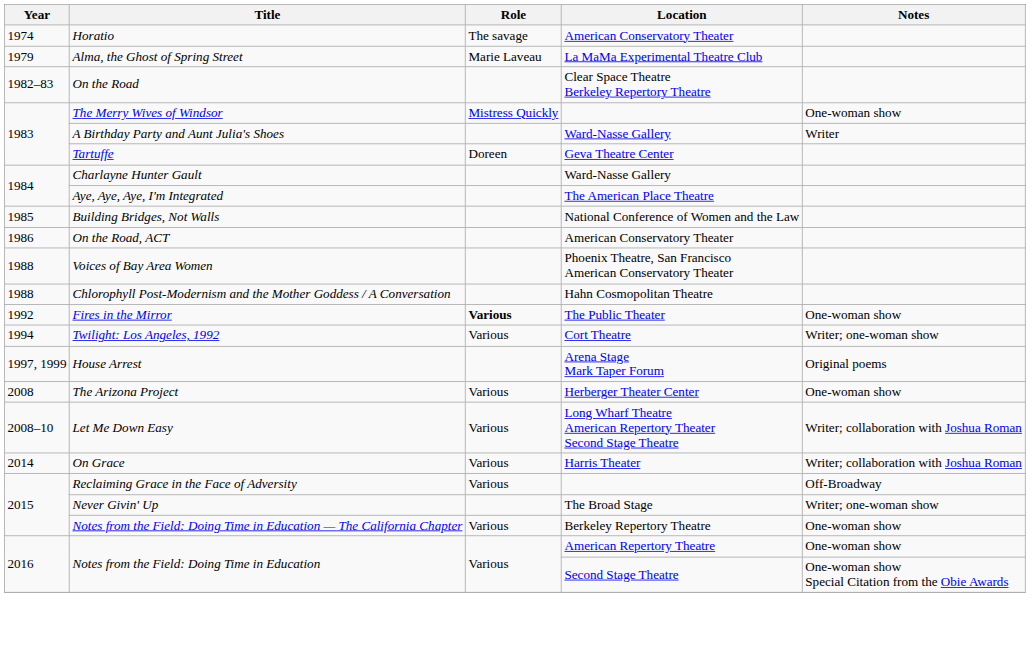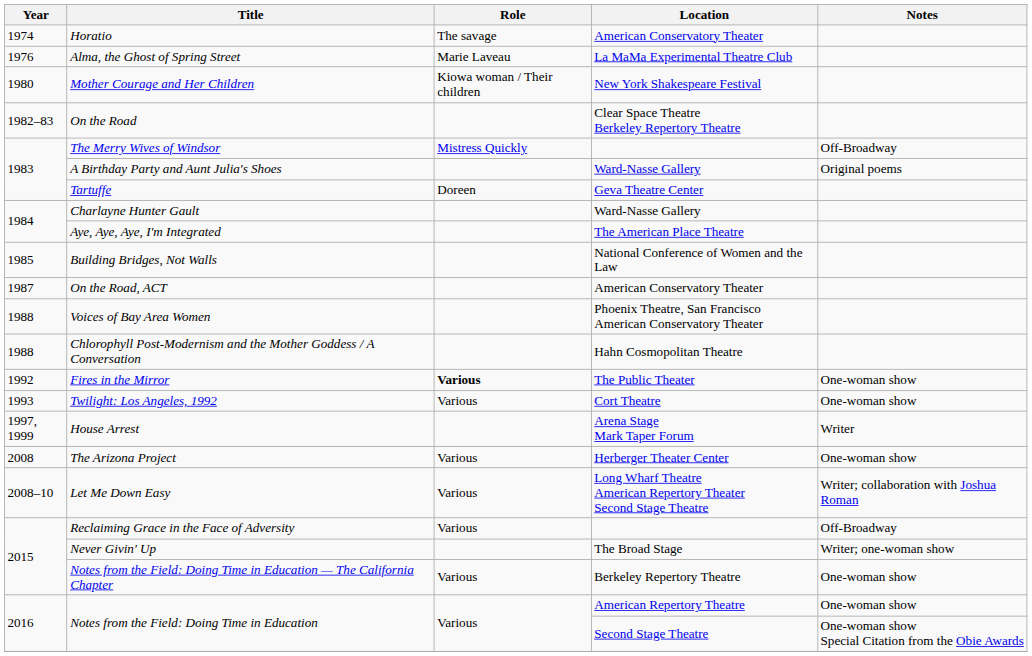 <table class="wikitable sortable">
 <tr>
 <th>Year</th>
 <th>Title</th>
 <th>Role</th>
 <th>Location</th>
 <th class="unsortable">Notes</th>
 </tr>
 <tr>
 <td>1974</td>
 <td><em>Horatio</em></td>
 <td>The savage</td>
 <td><a href='#'>American Conservatory Theater</a></td>
 <td></td>
 </tr>
 <tr>
-<td>1979</td>
+<td>1976</td>
 <td><em>Alma, the Ghost of Spring Street</em></td>
 <td>Marie Laveau</td>
 <td><a href='#'>La MaMa Experimental Theatre Club</a></td>
+<td></td>
+</tr>
+<tr>
+<td>1980</td>
+<td><em><a href='#'>Mother Courage and Her Children</a></em></td>
+<td>Kiowa woman / Their children</td>
+<td><a href='#'>New York Shakespeare Festival</a></td>
 <td></td>
 </tr>
 <tr>
 <td>1982–83</td>
 <td><em>On the Road</em></td>
 <td></td>
 <td>Clear Space Theatre<br><a href='#'>Berkeley Repertory Theatre</a></td>
 <td></td>
 </tr>
 <tr>
 <td rowspan=3>1983</td>
 <td><em><a href='#'>The Merry Wives of Windsor</a></em></td>
 <td><a href='#'>Mistress Quickly</a></td>
 <td></td>
-<td>One-woman show</td>
+<td>Off-Broadway</td>
 </tr>
 <tr>
 <td><em>A Birthday Party and Aunt Julia's Shoes</em></td>
 <td></td>
 <td><a href='#'>Ward-Nasse Gallery</a></td>
-<td>Writer</td>
+<td>Original poems</td>
 </tr>
 <tr>
 <td><em><a href='#'>Tartuffe</a></em></td>
 <td>Doreen</td>
 <td><a href='#'>Geva Theatre Center</a></td>
 <td></td>
 </tr>
 <tr>
 <td rowspan=2>1984</td>
 <td><em>Charlayne Hunter Gault</em></td>
 <td></td>
 <td>Ward-Nasse Gallery</td>
 <td></td>
 </tr>
 <tr>
 <td><em>Aye, Aye, Aye, I'm Integrated</em></td>
 <td></td>
 <td><a href='#'>The American Place Theatre</a></td>
 <td></td>
 </tr>
 <tr>
 <td>1985</td>
 <td><em>Building Bridges, Not Walls</em></td>
 <td></td>
 <td>National Conference of Women and the Law</td>
 <td></td>
 </tr>
 <tr>
-<td>1986</td>
+<td>1987</td>
 <td><em>On the Road, ACT</em></td>
 <td></td>
 <td>American Conservatory Theater</td>
 <td></td>
 </tr>
 <tr>
 <td>1988</td>
 <td><em>Voices of Bay Area Women</em></td>
 <td></td>
 <td>Phoenix Theatre, San Francisco<br>American Conservatory Theater</td>
 <td></td>
 </tr>
 <tr>
 <td>1988</td>
 <td><em>Chlorophyll Post-Modernism and the Mother Goddess / A Conversation</em></td>
 <td></td>
 <td>Hahn Cosmopolitan Theatre</td>
 <td></td>
 </tr>
 <tr>
 <td>1992</td>
 <td><em><a href='#'>Fires in the Mirror</a></em></td>
 <td><strong>Various</strong></td>
 <td><a href='#'>The Public Theater</a></td>
 <td>One-woman show</td>
 </tr>
 <tr>
-<td>1994</td>
+<td>1993</td>
 <td><em><a href='#'>Twilight: Los Angeles, 1992</a></em></td>
 <td>Various</td>
 <td><a href='#'>Cort Theatre</a></td>
-<td>Writer; one-woman show</td>
+<td>One-woman show</td>
 </tr>
 <tr>
 <td>1997, 1999</td>
 <td><em>House Arrest</em></td>
 <td></td>
 <td><a href='#'>Arena Stage</a><br><a href='#'>Mark Taper Forum</a></td>
-<td>Original poems</td>
+<td>Writer</td>
 </tr>
 <tr>
 <td>2008</td>
 <td><em>The Arizona Project</em></td>
 <td>Various</td>
 <td><a href='#'>Herberger Theater Center</a></td>
 <td>One-woman show</td>
 </tr>
 <tr>
 <td>2008–10</td>
 <td><em>Let Me Down Easy</em></td>
 <td>Various</td>
 <td><a href='#'>Long Wharf Theatre</a><br><a href='#'>American Repertory Theater</a><br><a href='#'>Second Stage Theatre</a></td>
-<td>Writer; collaboration with <a href='#'>Joshua Roman</a></td>
-</tr>
-<tr>
-<td>2014</td>
-<td><em>On Grace</em></td>
-<td>Various</td>
-<td><a href='#'>Harris Theater</a></td>
 <td>Writer; collaboration with <a href='#'>Joshua Roman</a></td>
 </tr>
 <tr>
 <td rowspan=3>2015</td>
 <td><em>Reclaiming Grace in the Face of Adversity</em></td>
 <td>Various</td>
 <td></td>
 <td>Off-Broadway</td>
 </tr>
 <tr>
 <td><em>Never Givin' Up</em></td>
 <td></td>
 <td>The Broad Stage</td>
 <td>Writer; one-woman show</td>
 </tr>
 <tr>
 <td><em><a href='#'>Notes from the Field: Doing Time in Education — The California Chapter</a></em></td>
 <td>Various</td>
 <td>Berkeley Repertory Theatre</td>
 <td>One-woman show</td>
 </tr>
 <tr>
 <td rowspan=2>2016</td>
 <td rowspan=2><em>Notes from the Field: Doing Time in Education</em></td>
 <td rowspan=2>Various</td>
 <td><a href='#'>American Repertory Theatre</a></td>
 <td>One-woman show</td>
 </tr>
 <tr>
 <td><a href='#'>Second Stage Theatre</a></td>
 <td>One-woman show<br>Special Citation from the <a href='#'>Obie Awards</a></td>
 </tr>
 <tr>
 </tr>
 </table>
